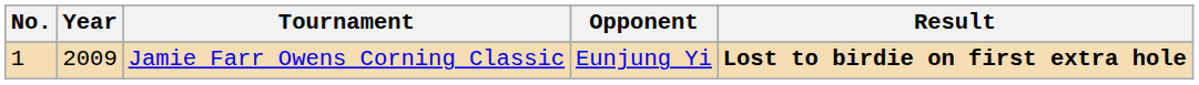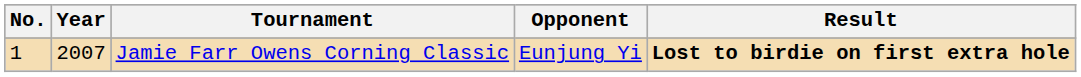 <table class="wikitable" style="font-size:95%;">
 <tr>
 <th>No.</th>
 <th>Year</th>
 <th>Tournament</th>
 <th>Opponent</th>
 <th>Result</th>
 </tr>
 <tr style="background:#F5DEB3;">
 <td>1</td>
-<td>2009</td>
+<td>2007</td>
 <td><a href='#'>Jamie Farr Owens Corning Classic</a></td>
 <td> <a href='#'>Eunjung Yi</a></td>
 <td><strong>Lost to birdie on first extra hole</strong></td>
 </tr>
 </table>
